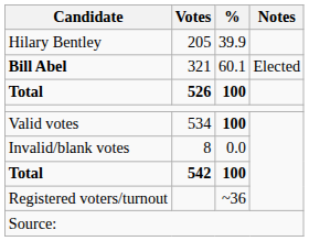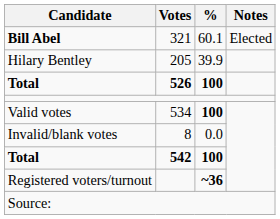 <table class=wikitable style=text-align:right>
 <tr>
 <th>Candidate</th>
 <th>Votes</th>
 <th>%</th>
 <th>Notes</th>
 </tr>
 <tr>
+<td align=left><strong>Bill Abel</strong></td>
+<td>321</td>
+<td>60.1</td>
+<td>Elected</td>
+</tr>
+<tr>
 <td align=left>Hilary Bentley</td>
 <td>205</td>
 <td>39.9</td>
 <td></td>
-</tr>
-<tr>
-<td align=left><strong>Bill Abel</strong></td>
-<td>321</td>
-<td>60.1</td>
-<td>Elected</td>
 </tr>
 <tr>
 <td align=left><strong>Total</strong></td>
 <td><strong>526</strong></td>
 <td><strong>100</strong></td>
 <td></td>
 </tr>
 <tr>
 <td colspan=4></td>
 </tr>
 <tr>
 <td align=left>Valid votes</td>
 <td>534</td>
 <td><strong>100</strong></td>
 <td rowspan=4></td>
 </tr>
 <tr>
 <td align=left>Invalid/blank votes</td>
 <td>8</td>
 <td>0.0</td>
 </tr>
 <tr>
 <td align=left><strong>Total</strong></td>
 <td><strong>542</strong></td>
 <td><strong>100</strong></td>
 </tr>
 <tr>
 <td align=left>Registered voters/turnout</td>
 <td></td>
-<td>~36</td>
+<td><strong>~36</strong></td>
 </tr>
 <tr>
 <td align=left colspan=4>Source: </td>
 </tr>
 </table>
